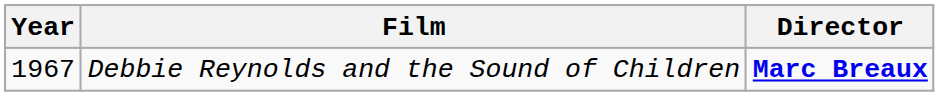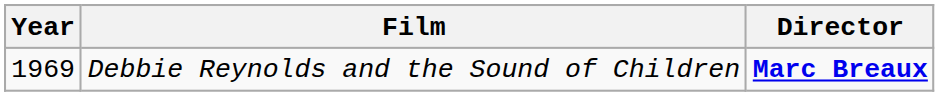 <table class="wikitable">
 <tr>
 <th>Year</th>
 <th>Film</th>
 <th>Director</th>
 </tr>
 <tr>
-<td>1967</td>
+<td>1969</td>
 <td><em>Debbie Reynolds and the Sound of Children</em></td>
 <td><strong><a href='#'>Marc Breaux</a></strong></td>
 </tr>
 </table>
